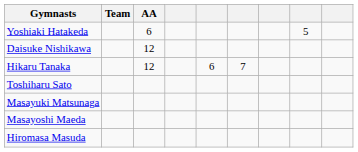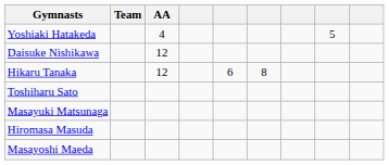 <table class="wikitable sortable collapsible autocollapse plainrowheaders" style="text-align:center; font-size:95%;">
 <tr>
 <th width=28% class=unsortable>Gymnasts</th>
 <th width=9% class=unsortable>Team</th>
 <th width=9% class=unsortable>AA</th>
 <th width=9% class=unsortable></th>
 <th width=9% class=unsortable></th>
 <th width=9% class=unsortable></th>
 <th width=9% class=unsortable></th>
 <th width=9% class=unsortable></th>
 <th width=9% class=unsortable></th>
 </tr>
 <tr>
 <td align=left><a href='#'>Yoshiaki Hatakeda</a></td>
 <td></td>
-<td>6</td>
+<td>4</td>
 <td></td>
 <td></td>
 <td></td>
 <td></td>
 <td>5</td>
 <td></td>
 </tr>
 <tr>
 <td align=left><a href='#'>Daisuke Nishikawa</a></td>
 <td></td>
 <td>12</td>
 <td></td>
 <td></td>
 <td></td>
 <td></td>
 <td></td>
 <td></td>
 </tr>
 <tr>
 <td align=left><a href='#'>Hikaru Tanaka</a></td>
 <td></td>
 <td>12</td>
 <td></td>
 <td>6</td>
-<td>7</td>
+<td>8</td>
 <td></td>
 <td></td>
 <td></td>
 </tr>
 <tr>
 <td align=left><a href='#'>Toshiharu Sato</a></td>
 <td></td>
 <td></td>
 <td></td>
 <td></td>
 <td></td>
 <td></td>
 <td></td>
 <td></td>
 </tr>
 <tr>
 <td align=left><a href='#'>Masayuki Matsunaga</a></td>
 <td></td>
 <td></td>
 <td></td>
 <td></td>
 <td></td>
 <td></td>
 <td></td>
 <td></td>
 </tr>
 <tr>
+<td align=left><a href='#'>Hiromasa Masuda</a></td>
+<td></td>
+<td></td>
+<td></td>
+<td></td>
+<td></td>
+<td></td>
+<td></td>
+<td></td>
+</tr>
+<tr>
 <td align=left><a href='#'>Masayoshi Maeda</a></td>
 <td></td>
 <td></td>
 <td></td>
 <td></td>
 <td></td>
 <td></td>
 <td></td>
 <td></td>
 </tr>
-<tr>
-<td align=left><a href='#'>Hiromasa Masuda</a></td>
-<td></td>
-<td></td>
-<td></td>
-<td></td>
-<td></td>
-<td></td>
-<td></td>
-<td></td>
-</tr>
 </table>
